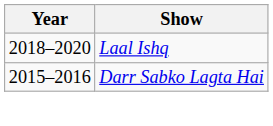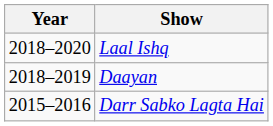 <table class="wikitable">
 <tr>
 <th>Year</th>
 <th>Show</th>
 </tr>
 <tr>
 <td>2018–2020</td>
 <td><em><a href='#'>Laal Ishq</a></em></td>
 </tr>
 <tr>
+<td>2018–2019</td>
+<td><em><a href='#'>Daayan</a></em></td>
+</tr>
+<tr>
 <td>2015–2016</td>
 <td><em><a href='#'>Darr Sabko Lagta Hai</a></em></td>
 </tr>
 </table>
